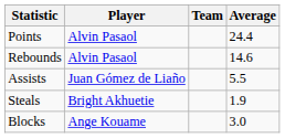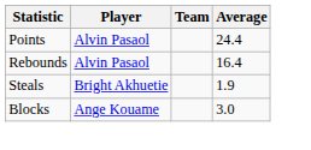 <table class=wikitable>
 <tr>
 <th>Statistic</th>
 <th>Player</th>
 <th>Team</th>
 <th>Average</th>
 </tr>
 <tr>
 <td>Points</td>
 <td> <a href='#'>Alvin Pasaol</a></td>
 <td></td>
 <td>24.4</td>
 </tr>
 <tr>
 <td>Rebounds</td>
 <td> <a href='#'>Alvin Pasaol</a></td>
 <td></td>
-<td>14.6</td>
-</tr>
-<tr>
-<td>Assists</td>
-<td> <a href='#'>Juan Gómez de Liaño</a></td>
-<td></td>
-<td>5.5</td>
+<td>16.4</td>
 </tr>
 <tr>
 <td>Steals</td>
 <td> <a href='#'>Bright Akhuetie</a></td>
 <td></td>
 <td>1.9</td>
 </tr>
 <tr>
 <td>Blocks</td>
 <td> <a href='#'>Ange Kouame</a></td>
 <td></td>
 <td>3.0</td>
 </tr>
 </table>
